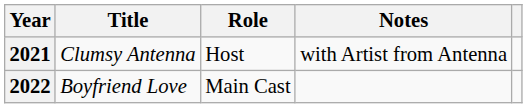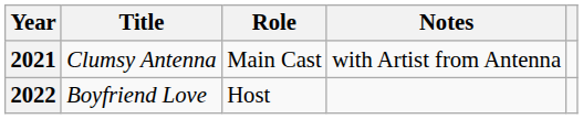 <table class="wikitable plainrowheaders">
 <tr>
 <th scope="col">Year</th>
 <th scope="col">Title</th>
 <th scope="col">Role</th>
 <th scope="col">Notes</th>
 <th scope="col" class="unsortable"></th>
 </tr>
 <tr>
 <th scope="row">2021</th>
 <td><em>Clumsy Antenna</em>  </td>
-<td>Host</td>
+<td>Main Cast</td>
 <td>with Artist from Antenna</td>
 <td></td>
 </tr>
 <tr>
 <th scope="row">2022</th>
 <td><em>Boyfriend Love</em></td>
-<td>Main Cast</td>
+<td>Host</td>
 <td></td>
 <td></td>
 </tr>
 </table>
